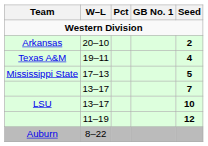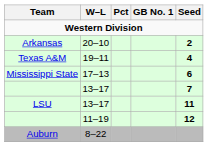 <table class="wikitable" style="float:left; margin-right:1em; text-align:center;">
 <tr>
 <th>Team</th>
 <th>W–L</th>
 <th>Pct</th>
 <th>GB No. 1</th>
 <th>Seed</th>
 </tr>
 <tr>
 <td colspan="7" align="center"><strong>Western Division</strong></td>
 </tr>
 <tr bgcolor=ddffdd>
 <td><a href='#'>Arkansas</a></td>
 <td>20–10</td>
 <td></td>
 <td></td>
 <td><strong>2</strong></td>
 </tr>
 <tr bgcolor=ddffdd>
 <td><a href='#'>Texas A&M</a></td>
 <td>19–11</td>
 <td></td>
 <td></td>
 <td><strong>4</strong></td>
 </tr>
 <tr bgcolor=ddffdd>
 <td><a href='#'>Mississippi State</a></td>
 <td>17–13</td>
 <td></td>
 <td></td>
-<td><strong>5</strong></td>
+<td><strong>6</strong></td>
 </tr>
 <tr bgcolor=ddffdd>
 <td></td>
 <td>13–17</td>
 <td></td>
 <td></td>
 <td><strong>7</strong></td>
 </tr>
 <tr bgcolor=ddffdd>
 <td><a href='#'>LSU</a></td>
 <td>13–17</td>
 <td></td>
 <td></td>
-<td><strong>10</strong></td>
+<td><strong>11</strong></td>
 </tr>
 <tr bgcolor=ddffdd>
 <td></td>
 <td>11–19</td>
 <td></td>
 <td></td>
 <td><strong>12</strong></td>
 </tr>
 <tr bgcolor=bbbbbb>
 <td><a href='#'>Auburn</a></td>
 <td>8–22</td>
 <td></td>
 <td></td>
 <td></td>
 </tr>
 </table>
